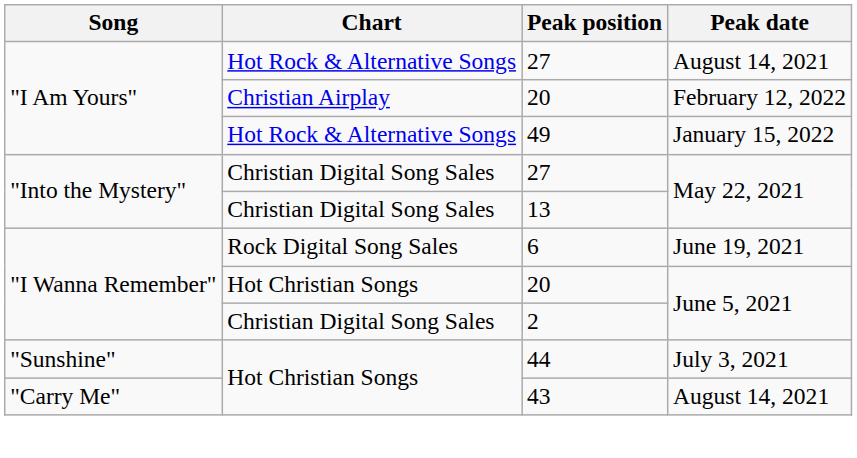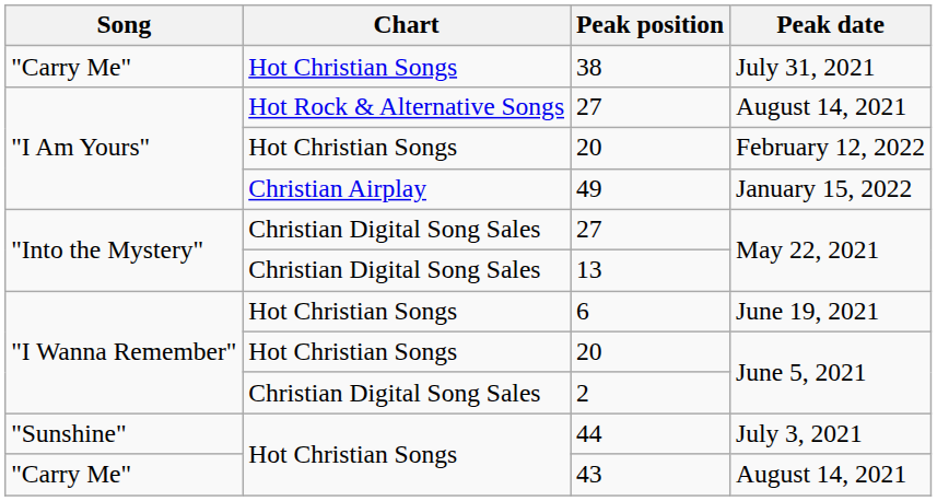 <table class="wikitable">
 <tr>
 <th>Song</th>
 <th>Chart</th>
 <th>Peak position</th>
 <th>Peak date</th>
 </tr>
 <tr>
+<td>"Carry Me"</td>
+<td><a href='#'>Hot Christian Songs</a></td>
+<td>38</td>
+<td>July 31, 2021</td>
+</tr>
+<tr>
 <td rowspan="3">"I Am Yours"</td>
 <td><a href='#'>Hot Rock & Alternative Songs</a></td>
 <td>27</td>
 <td>August 14, 2021</td>
 </tr>
 <tr>
-<td><a href='#'>Christian Airplay</a></td>
+<td>Hot Christian Songs</td>
 <td>20</td>
 <td>February 12, 2022</td>
 </tr>
 <tr>
-<td><a href='#'>Hot Rock & Alternative Songs</a></td>
+<td><a href='#'>Christian Airplay</a></td>
 <td>49</td>
 <td>January 15, 2022</td>
 </tr>
 <tr>
 <td rowspan="2">"Into the Mystery"</td>
 <td>Christian Digital Song Sales</td>
 <td>27</td>
 <td rowspan="2">May 22, 2021</td>
 </tr>
 <tr>
 <td>Christian Digital Song Sales</td>
 <td>13</td>
 </tr>
 <tr>
 <td rowspan="3">"I Wanna Remember"</td>
-<td>Rock Digital Song Sales</td>
+<td>Hot Christian Songs</td>
 <td>6</td>
 <td>June 19, 2021</td>
 </tr>
 <tr>
 <td>Hot Christian Songs</td>
 <td>20</td>
 <td rowspan="2">June 5, 2021</td>
 </tr>
 <tr>
 <td>Christian Digital Song Sales</td>
 <td>2</td>
 </tr>
 <tr>
 <td>"Sunshine"</td>
 <td rowspan="2">Hot Christian Songs</td>
 <td>44</td>
 <td>July 3, 2021</td>
 </tr>
 <tr>
 <td>"Carry Me"</td>
 <td>43</td>
 <td>August 14, 2021</td>
 </tr>
 </table>
